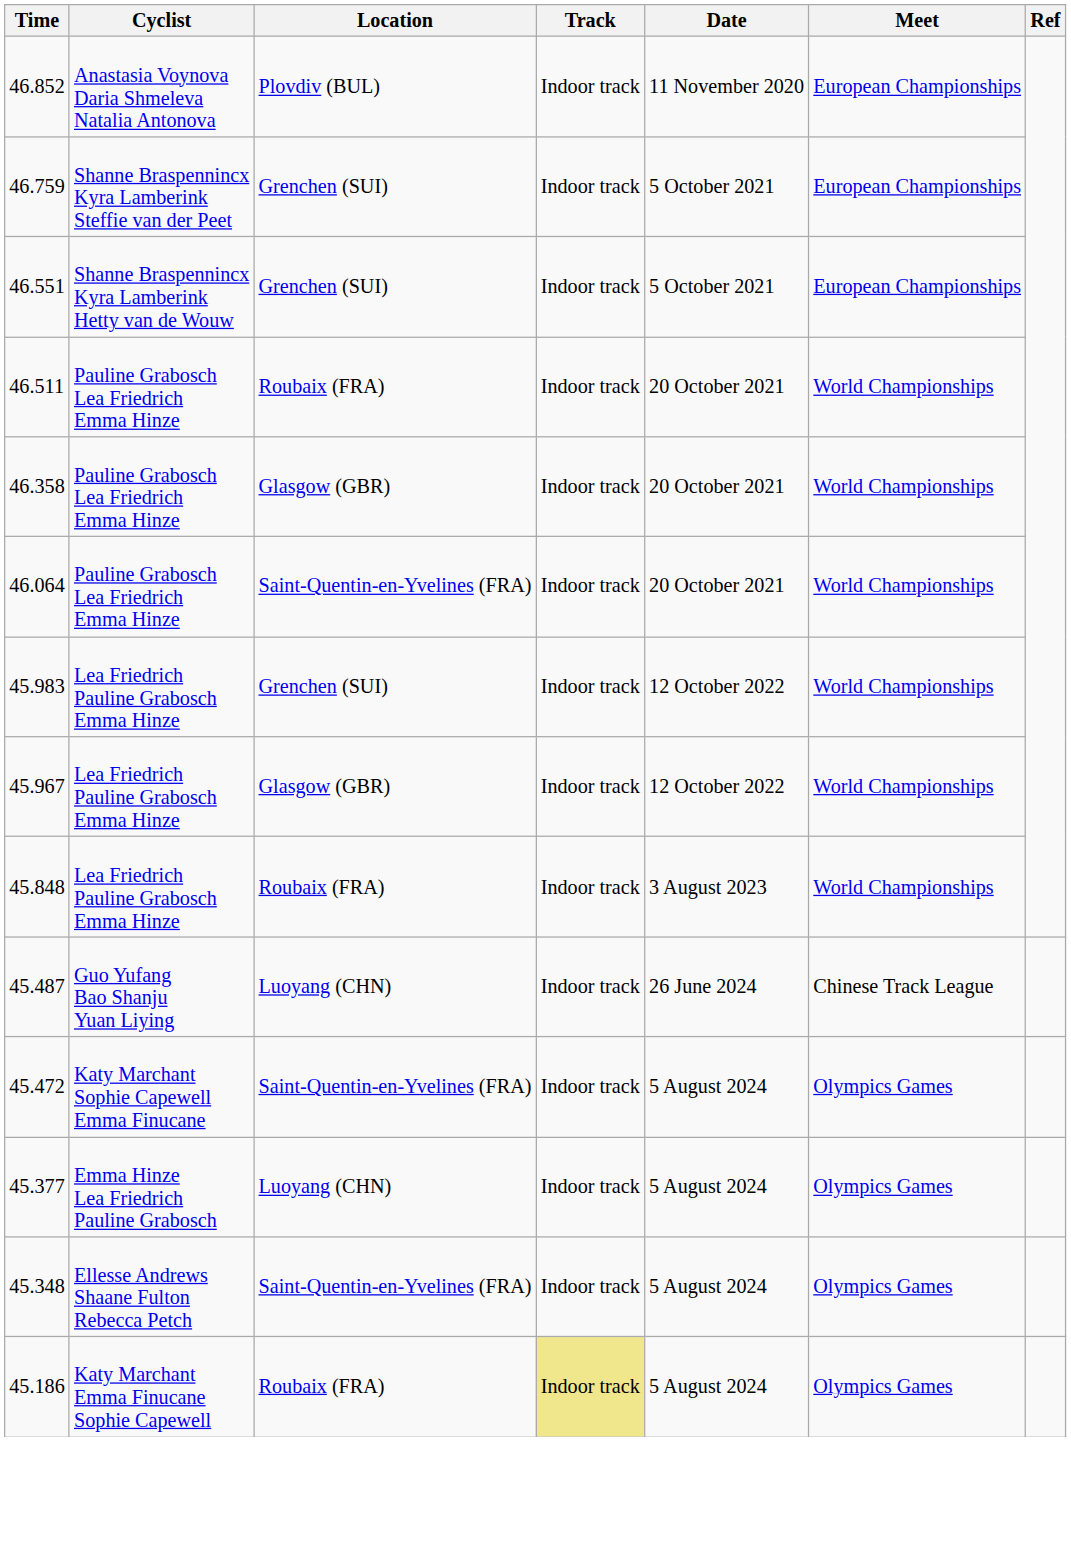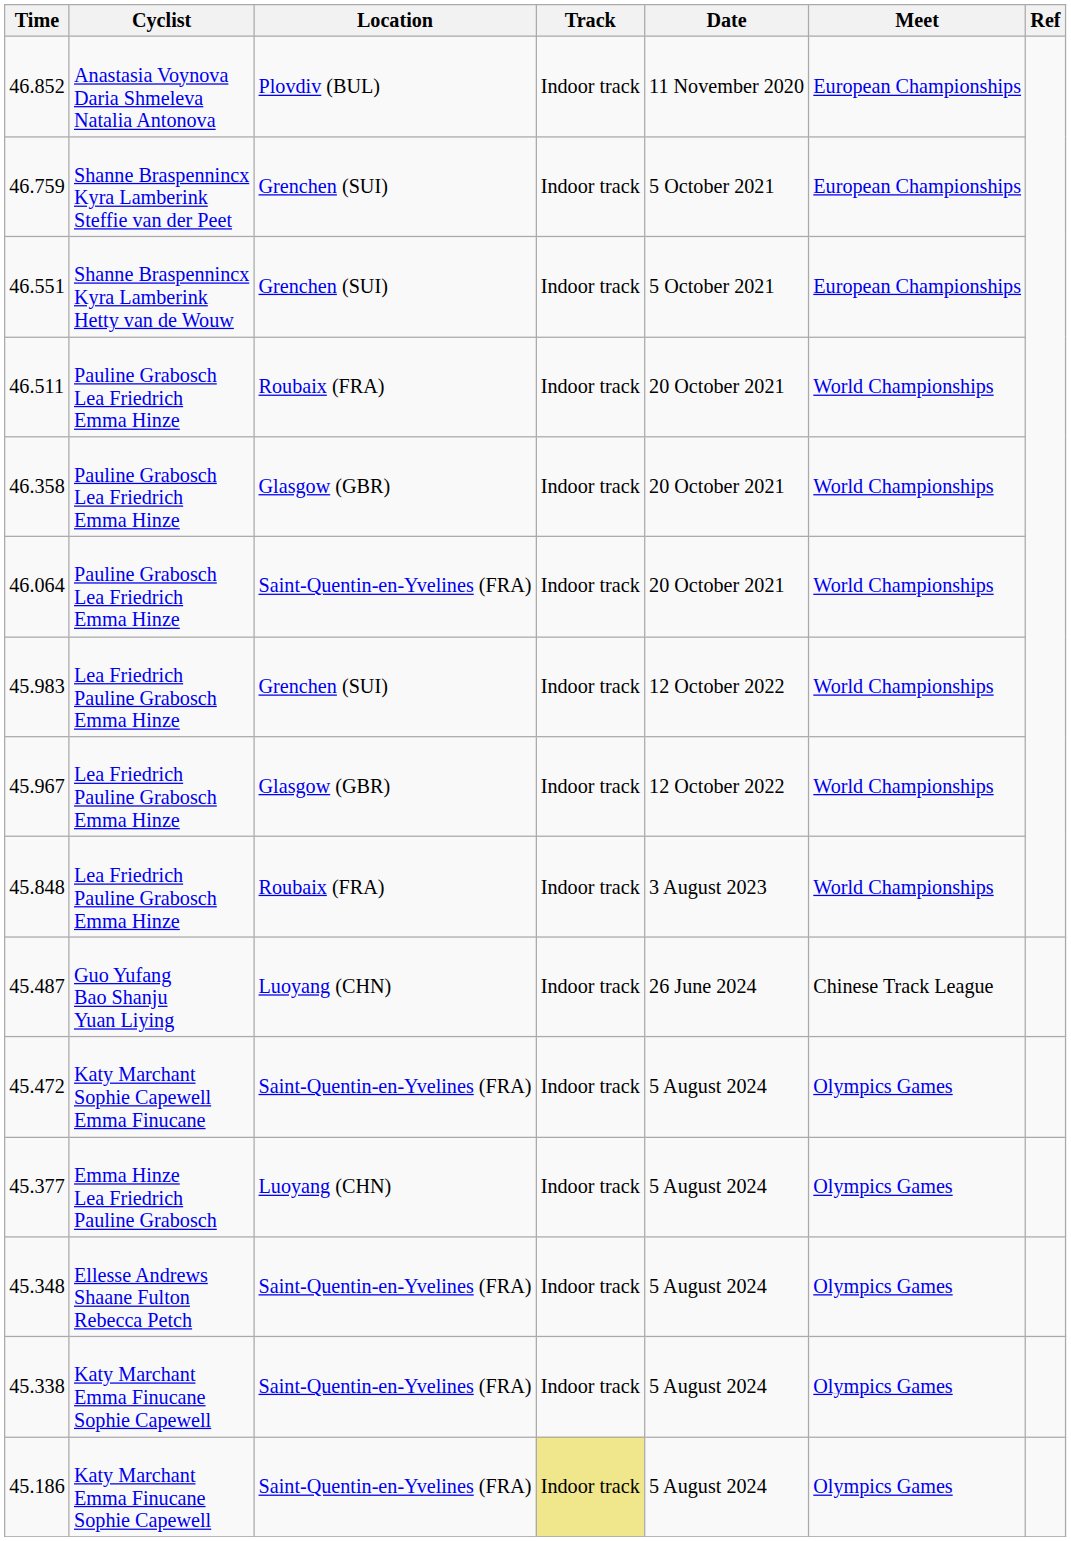 <table class="wikitable">
 <tr>
 <th>Time</th>
 <th>Cyclist</th>
 <th>Location</th>
 <th>Track</th>
 <th>Date</th>
 <th>Meet</th>
 <th>Ref</th>
 </tr>
 <tr>
 <td>46.852</td>
 <td><br><a href='#'>Anastasia Voynova</a><br><a href='#'>Daria Shmeleva</a><br><a href='#'>Natalia Antonova</a></td>
 <td><a href='#'>Plovdiv</a> (BUL)</td>
 <td>Indoor track</td>
 <td>11 November 2020</td>
 <td><a href='#'>European Championships</a></td>
 </tr>
 <tr>
 <td>46.759</td>
 <td><br><a href='#'>Shanne Braspennincx</a><br><a href='#'>Kyra Lamberink</a><br><a href='#'>Steffie van der Peet</a></td>
 <td><a href='#'>Grenchen</a> (SUI)</td>
 <td>Indoor track</td>
 <td>5 October 2021</td>
 <td><a href='#'>European Championships</a></td>
 </tr>
 <tr>
 <td>46.551</td>
 <td><br><a href='#'>Shanne Braspennincx</a><br><a href='#'>Kyra Lamberink</a><br><a href='#'>Hetty van de Wouw</a></td>
 <td><a href='#'>Grenchen</a> (SUI)</td>
 <td>Indoor track</td>
 <td>5 October 2021</td>
 <td><a href='#'>European Championships</a></td>
 </tr>
 <tr>
 <td>46.511</td>
 <td><br><a href='#'>Pauline Grabosch</a><br><a href='#'>Lea Friedrich</a><br><a href='#'>Emma Hinze</a></td>
 <td><a href='#'>Roubaix</a> (FRA)</td>
 <td>Indoor track</td>
 <td>20 October 2021</td>
 <td><a href='#'>World Championships</a></td>
 </tr>
 <tr>
 <td>46.358</td>
 <td><br><a href='#'>Pauline Grabosch</a><br><a href='#'>Lea Friedrich</a><br><a href='#'>Emma Hinze</a></td>
 <td><a href='#'>Glasgow</a> (GBR)</td>
 <td>Indoor track</td>
 <td>20 October 2021</td>
 <td><a href='#'>World Championships</a></td>
 </tr>
 <tr>
 <td>46.064</td>
 <td><br><a href='#'>Pauline Grabosch</a><br><a href='#'>Lea Friedrich</a><br><a href='#'>Emma Hinze</a></td>
 <td><a href='#'>Saint-Quentin-en-Yvelines</a> (FRA)</td>
 <td>Indoor track</td>
 <td>20 October 2021</td>
 <td><a href='#'>World Championships</a></td>
 </tr>
 <tr>
 <td>45.983</td>
 <td><br><a href='#'>Lea Friedrich</a><br><a href='#'>Pauline Grabosch</a><br><a href='#'>Emma Hinze</a></td>
 <td><a href='#'>Grenchen</a> (SUI)</td>
 <td>Indoor track</td>
 <td>12 October 2022</td>
 <td><a href='#'>World Championships</a></td>
 </tr>
 <tr>
 <td>45.967</td>
 <td><br><a href='#'>Lea Friedrich</a><br><a href='#'>Pauline Grabosch</a><br><a href='#'>Emma Hinze</a></td>
 <td><a href='#'>Glasgow</a> (GBR)</td>
 <td>Indoor track</td>
 <td>12 October 2022</td>
 <td><a href='#'>World Championships</a></td>
 </tr>
 <tr>
 <td>45.848</td>
 <td><br><a href='#'>Lea Friedrich</a><br><a href='#'>Pauline Grabosch</a><br><a href='#'>Emma Hinze</a></td>
 <td><a href='#'>Roubaix</a> (FRA)</td>
 <td>Indoor track</td>
 <td>3 August 2023</td>
 <td><a href='#'>World Championships</a></td>
 </tr>
 <tr>
 <td>45.487</td>
 <td><br><a href='#'>Guo Yufang</a><br><a href='#'>Bao Shanju</a><br><a href='#'>Yuan Liying</a></td>
 <td><a href='#'>Luoyang</a> (CHN)</td>
 <td>Indoor track</td>
 <td>26 June 2024</td>
 <td>Chinese Track League</td>
 <td></td>
 </tr>
 <tr>
 <td>45.472</td>
 <td><br><a href='#'>Katy Marchant</a><br><a href='#'>Sophie Capewell</a><br><a href='#'>Emma Finucane</a></td>
 <td><a href='#'>Saint-Quentin-en-Yvelines</a> (FRA)</td>
 <td>Indoor track</td>
 <td>5 August 2024</td>
 <td><a href='#'>Olympics Games</a></td>
 <td></td>
 </tr>
 <tr>
 <td>45.377</td>
 <td><br><a href='#'>Emma Hinze</a><br><a href='#'>Lea Friedrich</a><br><a href='#'>Pauline Grabosch</a></td>
 <td><a href='#'>Luoyang</a> (CHN)</td>
 <td>Indoor track</td>
 <td>5 August 2024</td>
 <td><a href='#'>Olympics Games</a></td>
 <td></td>
 </tr>
 <tr>
 <td>45.348</td>
 <td><br><a href='#'>Ellesse Andrews</a><br><a href='#'>Shaane Fulton</a><br><a href='#'>Rebecca Petch</a></td>
 <td><a href='#'>Saint-Quentin-en-Yvelines</a> (FRA)</td>
 <td>Indoor track</td>
 <td>5 August 2024</td>
 <td><a href='#'>Olympics Games</a></td>
 <td></td>
 </tr>
 <tr>
+<td>45.338</td>
+<td><br><a href='#'>Katy Marchant</a><br><a href='#'>Emma Finucane</a><br><a href='#'>Sophie Capewell</a></td>
+<td><a href='#'>Saint-Quentin-en-Yvelines</a> (FRA)</td>
+<td>Indoor track</td>
+<td>5 August 2024</td>
+<td><a href='#'>Olympics Games</a></td>
+<td></td>
+</tr>
+<tr>
 <td>45.186</td>
 <td><br><a href='#'>Katy Marchant</a><br><a href='#'>Emma Finucane</a><br><a href='#'>Sophie Capewell</a></td>
-<td><a href='#'>Roubaix</a> (FRA)</td>
+<td><a href='#'>Saint-Quentin-en-Yvelines</a> (FRA)</td>
 <td style="background: khaki;">Indoor track</td>
 <td>5 August 2024</td>
 <td><a href='#'>Olympics Games</a></td>
 <td></td>
 </tr>
 </table>
